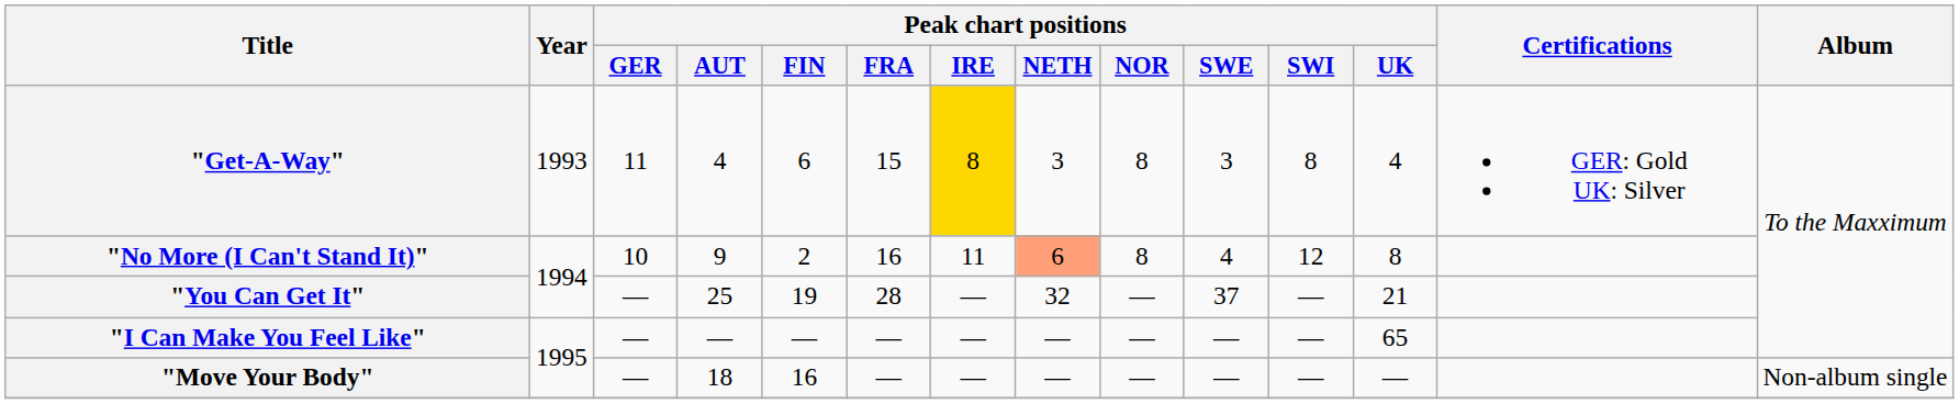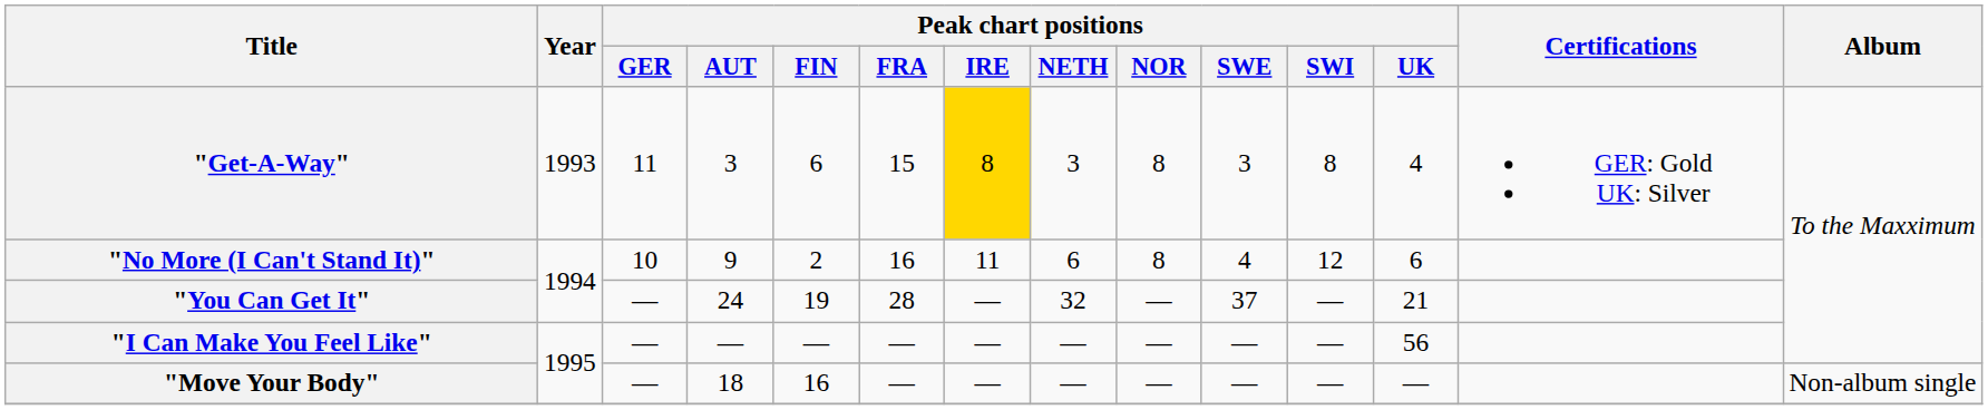 <table class="wikitable plainrowheaders" style="text-align:center;">
 <tr>
 <th scope="col" rowspan="2" style="width:20em;">Title</th>
 <th scope="col" rowspan="2">Year</th>
 <th scope="col" colspan="10">Peak chart positions</th>
 <th scope="col" rowspan="2" style="width:12em;"><a href='#'>Certifications</a></th>
 <th scope="col" rowspan="2">Album</th>
 </tr>
 <tr>
 <th style="width:3em;font-size:95%"><a href='#'>GER</a><br></th>
 <th style="width:3em;font-size:95%"><a href='#'>AUT</a><br></th>
 <th style="width:3em;font-size:95%"><a href='#'>FIN</a><br></th>
 <th style="width:3em;font-size:95%"><a href='#'>FRA</a><br></th>
 <th style="width:3em;font-size:95%"><a href='#'>IRE</a><br></th>
 <th style="width:3em;font-size:95%"><a href='#'>NETH</a><br></th>
 <th style="width:3em;font-size:95%"><a href='#'>NOR</a><br></th>
 <th style="width:3em;font-size:95%"><a href='#'>SWE</a><br></th>
 <th style="width:3em;font-size:95%"><a href='#'>SWI</a><br></th>
 <th style="width:3em;font-size:95%"><a href='#'>UK</a><br></th>
 </tr>
 <tr>
 <th scope="row">"<a href='#'>Get-A-Way</a>"</th>
 <td>1993</td>
 <td>11</td>
-<td>4</td>
+<td>3</td>
 <td>6</td>
 <td>15</td>
 <td style="background: gold;">8</td>
 <td>3</td>
 <td>8</td>
 <td>3</td>
 <td>8</td>
 <td>4</td>
 <td><br><ul><li><a href='#'>GER</a>: Gold</li><li><a href='#'>UK</a>: Silver</li></ul></td>
 <td rowspan=4><em>To the Maxximum</em></td>
 </tr>
 <tr>
 <th scope="row">"<a href='#'>No More (I Can't Stand It)</a>"</th>
 <td rowspan="2">1994</td>
 <td>10</td>
 <td>9</td>
 <td>2</td>
 <td>16</td>
 <td>11</td>
-<td style="background: lightsalmon;">6</td>
+<td>6</td>
 <td>8</td>
 <td>4</td>
 <td>12</td>
-<td>8</td>
+<td>6</td>
 <td></td>
 </tr>
 <tr>
 <th scope="row">"<a href='#'>You Can Get It</a>"</th>
 <td>—</td>
-<td>25</td>
+<td>24</td>
 <td>19</td>
 <td>28</td>
 <td>—</td>
 <td>32</td>
 <td>—</td>
 <td>37</td>
 <td>—</td>
 <td>21</td>
 <td></td>
 </tr>
 <tr>
 <th scope="row">"<a href='#'>I Can Make You Feel Like</a>"</th>
 <td rowspan="2">1995</td>
 <td>—</td>
 <td>—</td>
 <td>—</td>
 <td>—</td>
 <td>—</td>
 <td>—</td>
 <td>—</td>
 <td>—</td>
 <td>—</td>
-<td>65</td>
+<td>56</td>
 <td></td>
 </tr>
 <tr>
 <th scope="row">"Move Your Body"</th>
 <td>—</td>
 <td>18</td>
 <td>16</td>
 <td>—</td>
 <td>—</td>
 <td>—</td>
 <td>—</td>
 <td>—</td>
 <td>—</td>
 <td>—</td>
 <td></td>
 <td rowspan="1" align="center">Non-album single</td>
 </tr>
 <tr>
 </tr>
 </table>
